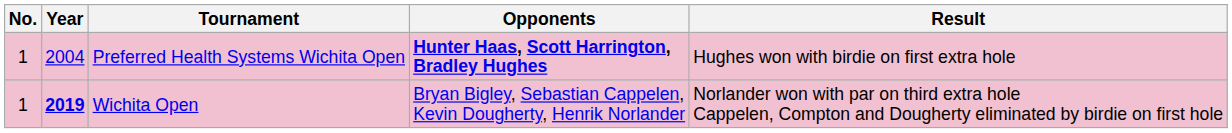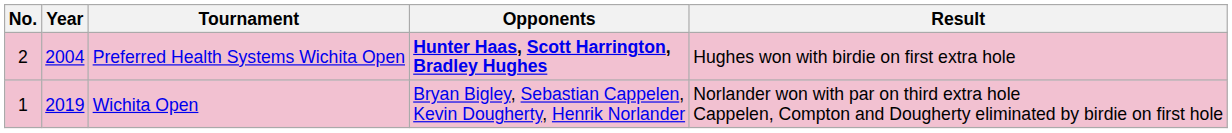 <table class="wikitable" style="font-size:95%;">
 <tr>
 <th>No.</th>
 <th>Year</th>
 <th>Tournament</th>
 <th>Opponents</th>
 <th>Result</th>
 </tr>
 <tr style="background:#F2C1D1;">
-<td align=center>1</td>
+<td align=center>2</td>
 <td><a href='#'>2004</a></td>
 <td><a href='#'>Preferred Health Systems Wichita Open</a></td>
 <td><strong> <a href='#'>Hunter Haas</a>,  <a href='#'>Scott Harrington</a>,<br> <a href='#'>Bradley Hughes</a></strong></td>
 <td>Hughes won with birdie on first extra hole</td>
 </tr>
 <tr style="background:#F2C1D1;">
 <td align=center>1</td>
-<td><strong><a href='#'>2019</a></strong></td>
+<td><a href='#'>2019</a></td>
 <td><a href='#'>Wichita Open</a></td>
 <td> <a href='#'>Bryan Bigley</a>,  <a href='#'>Sebastian Cappelen</a>,<br> <a href='#'>Kevin Dougherty</a>,  <a href='#'>Henrik Norlander</a></td>
 <td>Norlander won with par on third extra hole<br>Cappelen, Compton and Dougherty eliminated by birdie on first hole</td>
 </tr>
 </table>
